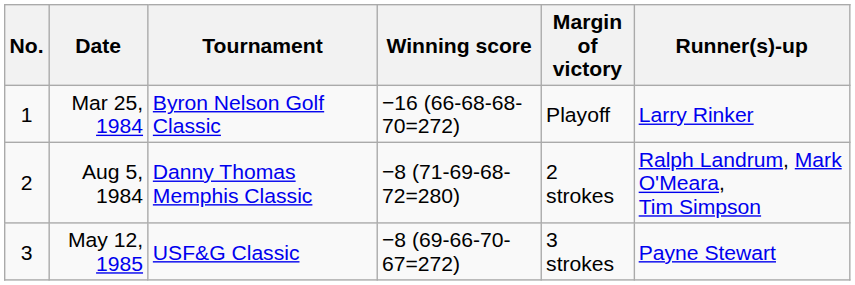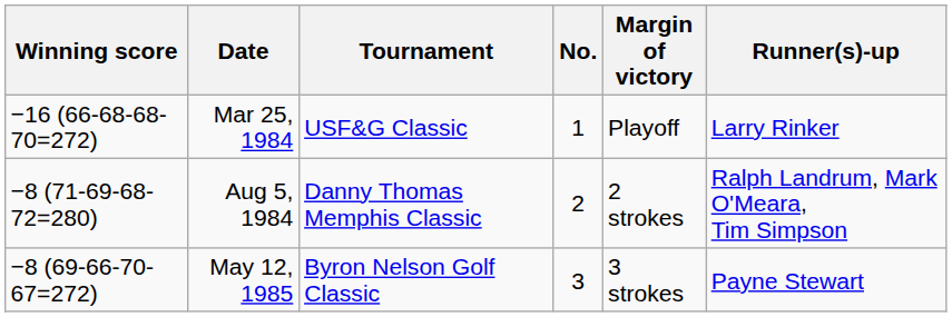 <table class="wikitable" style="font-size:95%;">
 <tr>
-<th>No.</th>
+<th>Winning score</th>
 <th>Date</th>
 <th>Tournament</th>
-<th>Winning score</th>
+<th>No.</th>
 <th>Margin of<br>victory</th>
 <th>Runner(s)-up</th>
 </tr>
 <tr>
+<td>−16 (66-68-68-70=272)</td>
+<td align=right>Mar 25, <a href='#'>1984</a></td>
+<td><a href='#'>USF&G Classic</a></td>
 <td align=center>1</td>
-<td align=right>Mar 25, <a href='#'>1984</a></td>
-<td><a href='#'>Byron Nelson Golf Classic</a></td>
-<td>−16 (66-68-68-70=272)</td>
 <td>Playoff</td>
 <td> <a href='#'>Larry Rinker</a></td>
 </tr>
 <tr>
-<td align=center>2</td>
+<td>−8 (71-69-68-72=280)</td>
 <td align=right>Aug 5, 1984</td>
 <td><a href='#'>Danny Thomas Memphis Classic</a></td>
-<td>−8 (71-69-68-72=280)</td>
+<td align=center>2</td>
 <td>2 strokes</td>
 <td> <a href='#'>Ralph Landrum</a>,  <a href='#'>Mark O'Meara</a>,<br> <a href='#'>Tim Simpson</a></td>
 </tr>
 <tr>
+<td>−8 (69-66-70-67=272)</td>
+<td align=right>May 12, <a href='#'>1985</a></td>
+<td><a href='#'>Byron Nelson Golf Classic</a></td>
 <td align=center>3</td>
-<td align=right>May 12, <a href='#'>1985</a></td>
-<td><a href='#'>USF&G Classic</a></td>
-<td>−8 (69-66-70-67=272)</td>
 <td>3 strokes</td>
 <td> <a href='#'>Payne Stewart</a></td>
 </tr>
 </table>
